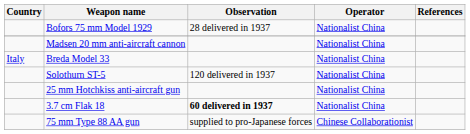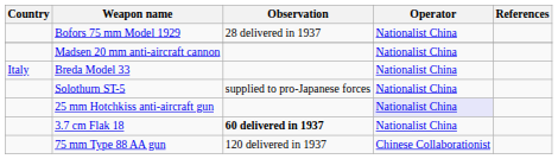 <table class="wikitable sortable" style="font-size:98%;">
 <tr>
 <th>Country</th>
 <th>Weapon name</th>
 <th>Observation</th>
 <th>Operator</th>
 <th>References</th>
 </tr>
 <tr>
 <td></td>
 <td><a href='#'>Bofors 75 mm Model 1929</a></td>
 <td>28 delivered in 1937</td>
 <td><a href='#'>Nationalist China</a></td>
 <td></td>
 </tr>
 <tr>
 </tr>
 <tr>
 <td></td>
 <td><a href='#'>Madsen 20 mm anti-aircraft cannon</a></td>
 <td></td>
 <td><a href='#'>Nationalist China</a></td>
 <td></td>
 </tr>
 <tr>
 <td> <a href='#'>Italy</a></td>
 <td><a href='#'>Breda Model 33</a></td>
 <td></td>
 <td><a href='#'>Nationalist China</a></td>
 <td></td>
 </tr>
 <tr>
 <td></td>
 <td><a href='#'>Solothurn ST-5</a></td>
-<td>120 delivered in 1937</td>
+<td>supplied to pro-Japanese forces</td>
 <td><a href='#'>Nationalist China</a></td>
 <td></td>
 </tr>
 <tr>
 <td></td>
 <td><a href='#'>25 mm Hotchkiss anti-aircraft gun</a></td>
 <td></td>
-<td><a href='#'>Nationalist China</a></td>
+<td style="background: lavender;"><a href='#'>Nationalist China</a></td>
 <td></td>
 </tr>
 <tr>
 <td></td>
 <td><a href='#'>3.7 cm Flak 18</a></td>
 <td><strong>60 delivered in 1937</strong></td>
 <td><a href='#'>Nationalist China</a></td>
 <td></td>
 </tr>
 <tr>
 <td></td>
 <td><a href='#'>75 mm Type 88 AA gun</a></td>
-<td>supplied to pro-Japanese forces</td>
+<td>120 delivered in 1937</td>
 <td><a href='#'>Chinese Collaborationist</a></td>
 <td></td>
 </tr>
 </table>
